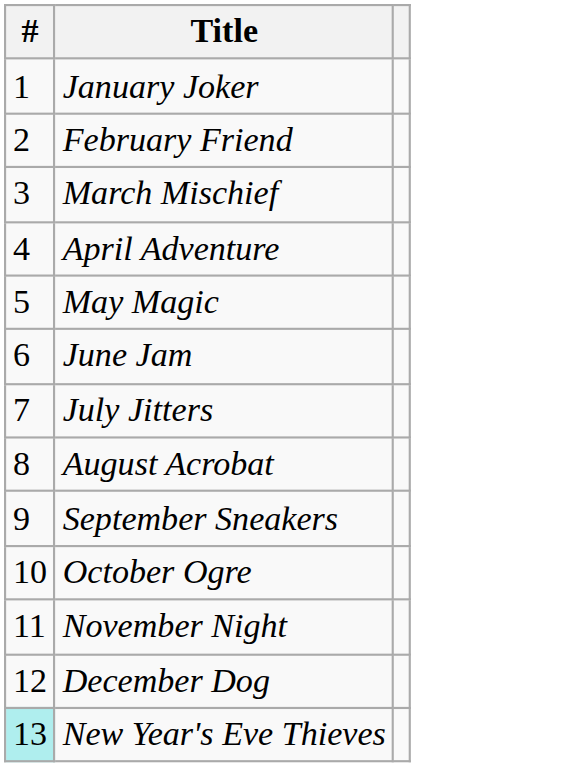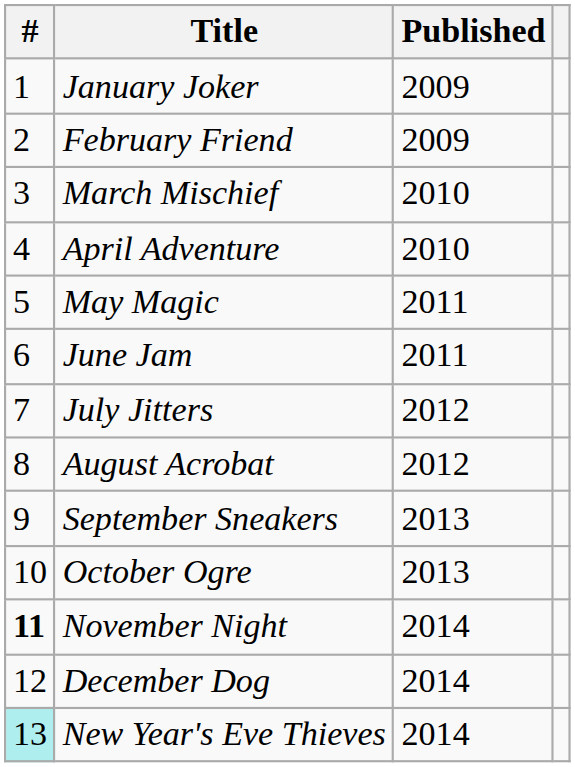 <table class="wikitable mw-collapsible">
 <tr>
 <th>#</th>
 <th>Title</th>
+<th>Published</th>
 <th></th>
 </tr>
 <tr>
 <td>1</td>
 <td><em>January Joker</em></td>
+<td>2009</td>
 <td></td>
 </tr>
 <tr>
 <td>2</td>
 <td><em>February Friend</em></td>
+<td>2009</td>
 <td></td>
 </tr>
 <tr>
 <td>3</td>
 <td><em>March Mischief</em></td>
+<td>2010</td>
 <td></td>
 </tr>
 <tr>
 <td>4</td>
 <td><em>April Adventure</em></td>
+<td>2010</td>
 <td></td>
 </tr>
 <tr>
 <td>5</td>
 <td><em>May Magic</em></td>
+<td>2011</td>
 <td></td>
 </tr>
 <tr>
 <td>6</td>
 <td><em>June Jam</em></td>
+<td>2011</td>
 <td></td>
 </tr>
 <tr>
 <td>7</td>
 <td><em>July Jitters</em></td>
+<td>2012</td>
 <td></td>
 </tr>
 <tr>
 <td>8</td>
 <td><em>August Acrobat</em></td>
+<td>2012</td>
 <td></td>
 </tr>
 <tr>
 <td>9</td>
 <td><em>September Sneakers</em></td>
+<td>2013</td>
 <td></td>
 </tr>
 <tr>
 <td>10</td>
 <td><em>October Ogre</em></td>
+<td>2013</td>
 <td></td>
 </tr>
 <tr>
-<td>11</td>
+<td><strong>11</strong></td>
 <td><em>November Night</em></td>
+<td>2014</td>
 <td></td>
 </tr>
 <tr>
 <td>12</td>
 <td><em>December Dog</em></td>
+<td>2014</td>
 <td></td>
 </tr>
 <tr>
 <td style="background: paleturquoise;">13</td>
 <td><em>New Year's Eve Thieves</em></td>
+<td>2014</td>
 <td></td>
 </tr>
 </table>
